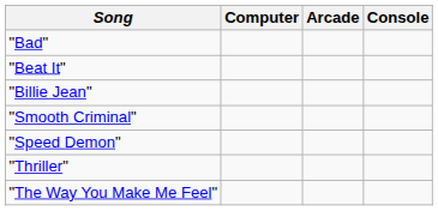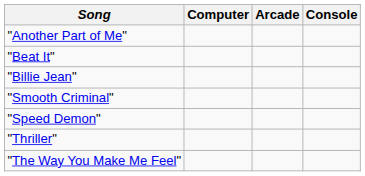 <table class="wikitable sortable">
 <tr>
 <th><em>Song</th>
 <th></em>Computer<em></th>
 <th></em>Arcade<em></th>
 <th></em>Console<em></th>
 </tr>
 <tr>
-<td>"<a href='#'>Bad</a>"</td>
+<td>"<a href='#'>Another Part of Me</a>"</td>
 <td></td>
 <td></td>
 <td></td>
 </tr>
 <tr>
 <td>"<a href='#'>Beat It</a>"</td>
 <td></td>
 <td></td>
 <td></td>
 </tr>
 <tr>
 <td>"<a href='#'>Billie Jean</a>"</td>
 <td></td>
 <td></td>
 <td></td>
 </tr>
 <tr>
 <td>"<a href='#'>Smooth Criminal</a>"</td>
 <td></td>
 <td></td>
 <td></td>
 </tr>
 <tr>
 <td>"<a href='#'>Speed Demon</a>"</td>
 <td></td>
 <td></td>
 <td></td>
 </tr>
 <tr>
 <td>"<a href='#'>Thriller</a>"</td>
 <td></td>
 <td></td>
 <td></td>
 </tr>
 <tr>
 <td>"<a href='#'>The Way You Make Me Feel</a>"</td>
 <td></td>
 <td></td>
 <td></td>
 </tr>
 </table>
